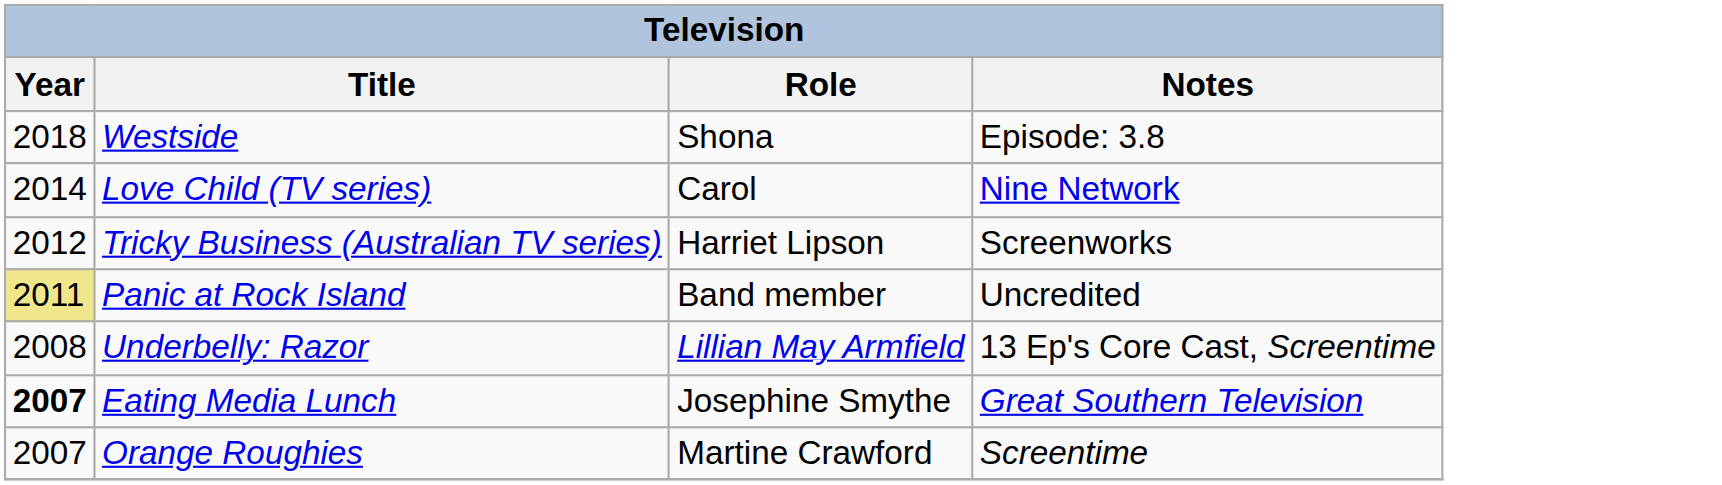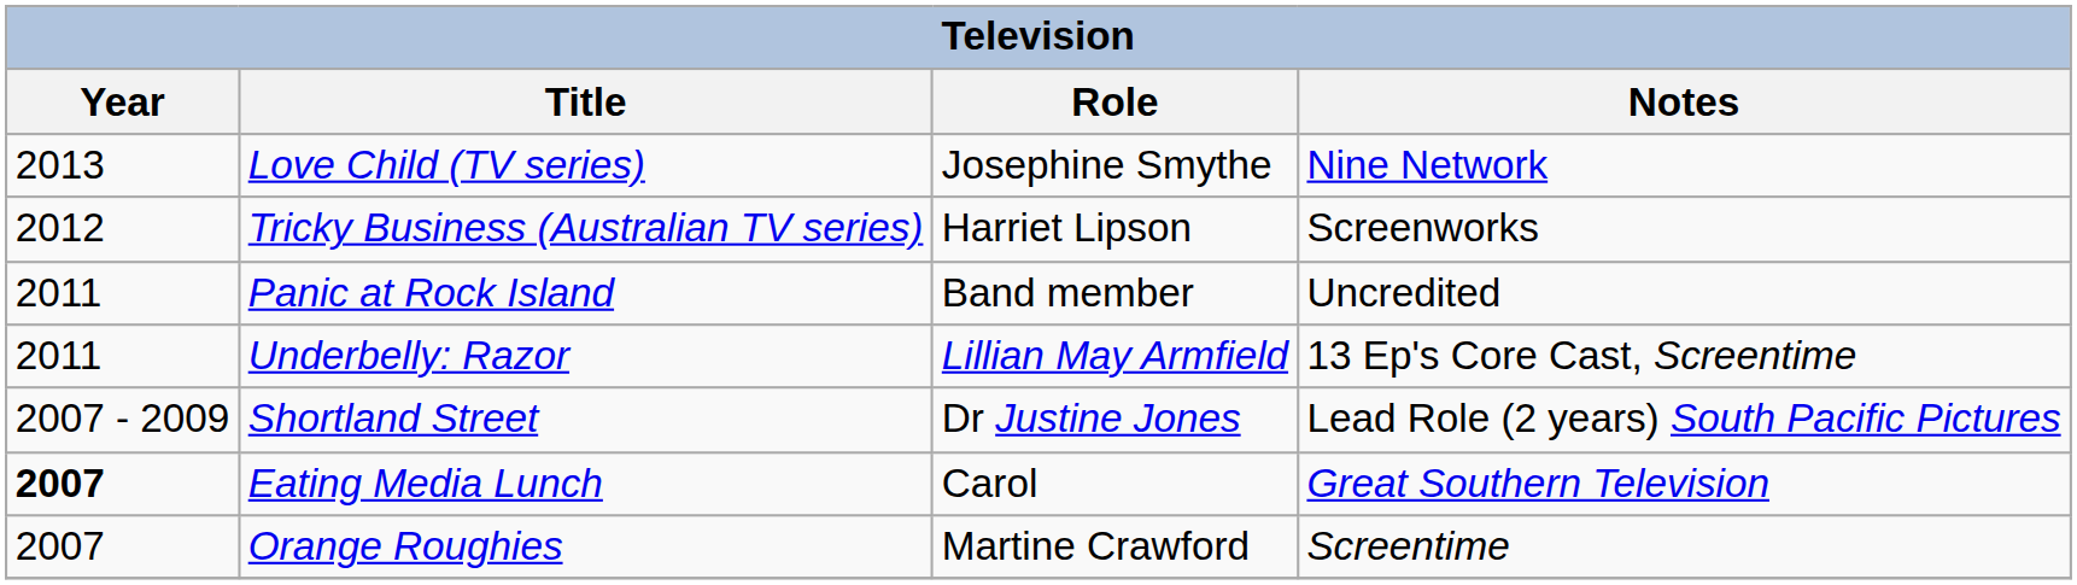 <table class="wikitable" style="font-size: 100%;">
 <tr>
 <th colspan="4" style="background: LightSteelBlue;">Television</th>
 </tr>
 <tr>
 <th>Year</th>
 <th>Title</th>
 <th>Role</th>
 <th>Notes</th>
 </tr>
 <tr>
-<td>2018</td>
-<td><em><a href='#'>Westside</a></em></td>
-<td>Shona</td>
-<td>Episode: 3.8</td>
-</tr>
-<tr>
-<td>2014</td>
+<td>2013</td>
 <td><em><a href='#'>Love Child (TV series)</a></em></td>
-<td>Carol</td>
+<td>Josephine Smythe</td>
 <td><a href='#'>Nine Network</a></td>
 </tr>
 <tr>
 <td>2012</td>
 <td><em><a href='#'>Tricky Business (Australian TV series)</a></em></td>
 <td>Harriet Lipson</td>
 <td>Screenworks</td>
 </tr>
 <tr>
-<td style="background: khaki;">2011</td>
+<td>2011</td>
 <td><em><a href='#'>Panic at Rock Island</a></em></td>
 <td>Band member</td>
 <td>Uncredited</td>
 </tr>
 <tr>
-<td>2008</td>
+<td>2011</td>
 <td><em><a href='#'>Underbelly: Razor</a></em></td>
 <td><em><a href='#'>Lillian May Armfield</a></em></td>
 <td>13 Ep's Core Cast, <em>Screentime</em></td>
 </tr>
 <tr>
+<td>2007 - 2009</td>
+<td><em><a href='#'>Shortland Street</a></em> </td>
+<td>Dr <em><a href='#'>Justine Jones</a></em></td>
+<td>Lead Role (2 years) <em><a href='#'>South Pacific Pictures</a></em></td>
+</tr>
+<tr>
 <td><strong>2007</strong></td>
 <td><em><a href='#'>Eating Media Lunch</a></em></td>
-<td>Josephine Smythe</td>
+<td>Carol</td>
 <td><em><a href='#'>Great Southern Television</a></em></td>
 </tr>
 <tr>
 <td>2007</td>
 <td><em><a href='#'>Orange Roughies</a></em></td>
 <td>Martine Crawford</td>
 <td><em>Screentime</em></td>
 </tr>
 <tr>
 </tr>
 </table>
